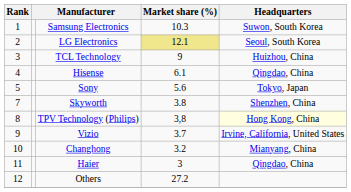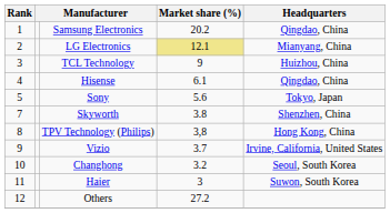 <table class="wikitable sortable plainrowheads" style="text-align:center;">
 <tr>
 <th>Rank</th>
 <th colspan=2>Manufacturer</th>
 <th>Market share (%)</th>
 <th>Headquarters</th>
 </tr>
 <tr>
 <td>1</td>
 <td></td>
 <td><a href='#'>Samsung Electronics</a></td>
-<td>10.3</td>
-<td><a href='#'>Suwon</a>, South Korea</td>
+<td>20.2</td>
+<td><a href='#'>Qingdao</a>, China</td>
 </tr>
 <tr>
 <td>2</td>
 <td></td>
 <td><a href='#'>LG Electronics</a></td>
 <td style="background: khaki;">12.1</td>
-<td><a href='#'>Seoul</a>, South Korea</td>
+<td><a href='#'>Mianyang</a>, China</td>
 </tr>
 <tr>
 <td>3</td>
 <td></td>
 <td><a href='#'>TCL Technology</a></td>
 <td>9</td>
 <td><a href='#'>Huizhou</a>, China</td>
 </tr>
 <tr>
 <td>4</td>
 <td></td>
 <td><a href='#'>Hisense</a></td>
 <td>6.1</td>
 <td><a href='#'>Qingdao</a>, China</td>
 </tr>
 <tr>
 <td>5</td>
 <td></td>
 <td><a href='#'>Sony</a></td>
 <td>5.6</td>
 <td><a href='#'>Tokyo</a>, Japan</td>
 </tr>
 <tr>
 <td>7</td>
 <td></td>
 <td><a href='#'>Skyworth</a></td>
 <td>3.8</td>
 <td><a href='#'>Shenzhen</a>, China</td>
 </tr>
 <tr>
 <td>8</td>
 <td></td>
 <td><a href='#'>TPV Technology</a> (<a href='#'>Philips</a>)</td>
 <td>3,8</td>
-<td style="background: lightyellow;"><a href='#'>Hong Kong</a>, China</td>
+<td><a href='#'>Hong Kong</a>, China</td>
 </tr>
 <tr>
 <td>9</td>
 <td></td>
 <td><a href='#'>Vizio</a></td>
 <td>3.7</td>
 <td><a href='#'>Irvine, California</a>, United States</td>
 </tr>
 <tr>
 <td>10</td>
 <td></td>
 <td><a href='#'>Changhong</a></td>
 <td>3.2</td>
-<td><a href='#'>Mianyang</a>, China</td>
+<td><a href='#'>Seoul</a>, South Korea</td>
 </tr>
 <tr>
 <td>11</td>
 <td></td>
 <td><a href='#'>Haier</a></td>
 <td>3</td>
-<td><a href='#'>Qingdao</a>, China</td>
+<td><a href='#'>Suwon</a>, South Korea</td>
 </tr>
 <tr>
 <td>12</td>
 <td></td>
 <td>Others</td>
 <td>27.2</td>
 <td></td>
 </tr>
 <tr>
 </tr>
 </table>
